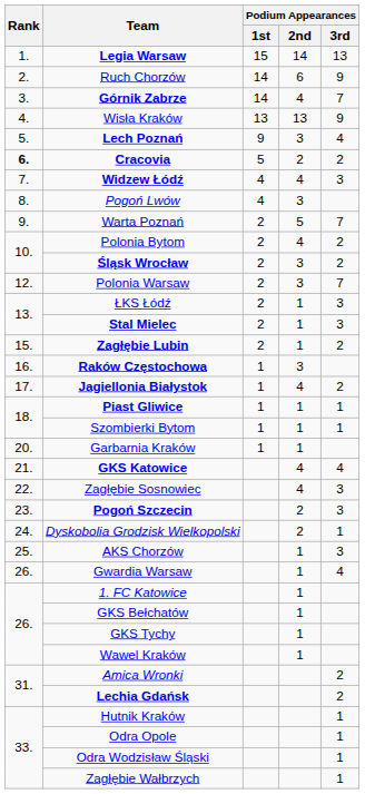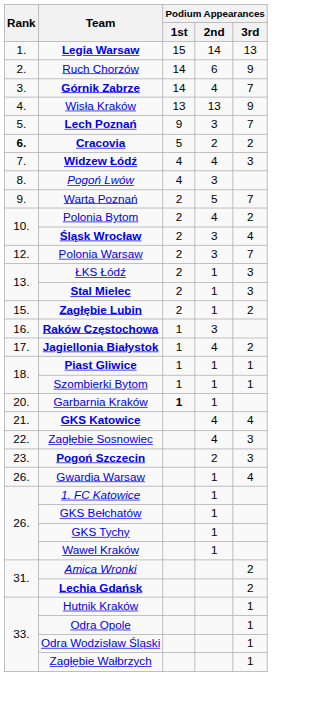 <table class="wikitable" style="text-align: center;">
 <tr>
 <th rowspan=2>Rank</th>
 <th rowspan=2>Team</th>
 <th colspan=3><small>Podium Appearances</small></th>
 </tr>
 <tr>
 <th>1st</th>
 <th>2nd</th>
 <th>3rd</th>
 </tr>
 <tr>
 <td>1.</td>
 <td><strong><a href='#'>Legia Warsaw</a></strong></td>
 <td>15</td>
 <td>14</td>
 <td>13</td>
 </tr>
 <tr>
 <td>2.</td>
 <td><a href='#'>Ruch Chorzów</a></td>
 <td>14</td>
 <td>6</td>
 <td>9</td>
 </tr>
 <tr>
 <td>3.</td>
 <td><strong><a href='#'>Górnik Zabrze</a></strong></td>
 <td>14</td>
 <td>4</td>
 <td>7</td>
 </tr>
 <tr>
 <td>4.</td>
 <td><a href='#'>Wisła Kraków</a></td>
 <td>13</td>
 <td>13</td>
 <td>9</td>
 </tr>
 <tr>
 <td>5.</td>
 <td><strong><a href='#'>Lech Poznań</a></strong></td>
 <td>9</td>
 <td>3</td>
-<td>4</td>
+<td>7</td>
 </tr>
 <tr>
 <td><strong>6.</strong></td>
 <td><a href='#'><strong>Cracovia</strong></a></td>
 <td>5</td>
 <td>2</td>
 <td>2</td>
 </tr>
 <tr>
 <td>7.</td>
 <td><strong><a href='#'>Widzew Łódź</a></strong></td>
 <td>4</td>
 <td>4</td>
 <td>3</td>
 </tr>
 <tr>
 <td>8.</td>
 <td><em><a href='#'>Pogoń Lwów</a></em></td>
 <td>4</td>
 <td>3</td>
 <td></td>
 </tr>
 <tr>
 <td>9.</td>
 <td><a href='#'>Warta Poznań</a></td>
 <td>2</td>
 <td>5</td>
 <td>7</td>
 </tr>
 <tr>
 <td rowspan="2">10.</td>
 <td><a href='#'>Polonia Bytom</a></td>
 <td>2</td>
 <td>4</td>
 <td>2</td>
 </tr>
 <tr>
 <td><strong><a href='#'>Śląsk Wrocław</a></strong></td>
 <td>2</td>
 <td>3</td>
-<td>2</td>
+<td>4</td>
 </tr>
 <tr>
 <td>12.</td>
 <td><a href='#'>Polonia Warsaw</a></td>
 <td>2</td>
 <td>3</td>
 <td>7</td>
 </tr>
 <tr>
 <td rowspan="2">13.</td>
 <td><a href='#'>ŁKS Łódź</a></td>
 <td>2</td>
 <td>1</td>
 <td>3</td>
 </tr>
 <tr>
 <td><strong><a href='#'>Stal Mielec</a></strong></td>
 <td>2</td>
 <td>1</td>
 <td>3</td>
 </tr>
 <tr>
 <td>15.</td>
 <td><strong><a href='#'>Zagłębie Lubin</a></strong></td>
 <td>2</td>
 <td>1</td>
 <td>2</td>
 </tr>
 <tr>
 <td>16.</td>
 <td><strong><a href='#'>Raków Częstochowa</a></strong></td>
 <td>1</td>
 <td>3</td>
 <td></td>
 </tr>
 <tr>
 <td>17.</td>
 <td><strong><a href='#'>Jagiellonia Białystok</a></strong></td>
 <td>1</td>
 <td>4</td>
 <td>2</td>
 </tr>
 <tr>
 <td rowspan="2">18.</td>
 <td><strong><a href='#'>Piast Gliwice</a></strong></td>
 <td>1</td>
 <td>1</td>
 <td>1</td>
 </tr>
 <tr>
 <td><a href='#'>Szombierki Bytom</a></td>
 <td>1</td>
 <td>1</td>
 <td>1</td>
 </tr>
 <tr>
 <td>20.</td>
 <td><a href='#'>Garbarnia Kraków</a></td>
-<td>1</td>
+<td><strong>1</strong></td>
 <td>1</td>
 <td></td>
 </tr>
 <tr>
 <td>21.</td>
 <td><strong><a href='#'>GKS Katowice</a></strong></td>
 <td></td>
 <td>4</td>
 <td>4</td>
 </tr>
 <tr>
 <td>22.</td>
 <td><a href='#'>Zagłębie Sosnowiec</a></td>
 <td></td>
 <td>4</td>
 <td>3</td>
 </tr>
 <tr>
 <td>23.</td>
 <td><strong><a href='#'>Pogoń Szczecin</a></strong></td>
 <td></td>
 <td>2</td>
-<td>3</td>
-</tr>
-<tr>
-<td>24.</td>
-<td><em><a href='#'>Dyskobolia Grodzisk Wielkopolski</a></em></td>
-<td></td>
-<td>2</td>
-<td>1</td>
-</tr>
-<tr>
-<td>25.</td>
-<td><a href='#'>AKS Chorzów</a></td>
-<td></td>
-<td>1</td>
 <td>3</td>
 </tr>
 <tr>
 <td>26.</td>
 <td><a href='#'>Gwardia Warsaw</a></td>
 <td></td>
 <td>1</td>
 <td>4</td>
 </tr>
 <tr>
 <td rowspan="4">26.</td>
 <td><a href='#'><em>1. FC Katowice</em></a></td>
 <td></td>
 <td>1</td>
 <td></td>
 </tr>
 <tr>
 <td><a href='#'>GKS Bełchatów</a></td>
 <td></td>
 <td>1</td>
 <td></td>
 </tr>
 <tr>
 <td><a href='#'>GKS Tychy</a></td>
 <td></td>
 <td>1</td>
 <td></td>
 </tr>
 <tr>
 <td><a href='#'>Wawel Kraków</a></td>
 <td></td>
 <td>1</td>
 <td></td>
 </tr>
 <tr>
 <td rowspan="2">31.</td>
 <td><em><a href='#'>Amica Wronki</a></em></td>
 <td></td>
 <td></td>
 <td>2</td>
 </tr>
 <tr>
 <td><strong><a href='#'>Lechia Gdańsk</a></strong></td>
 <td></td>
 <td></td>
 <td>2</td>
 </tr>
 <tr>
 <td rowspan="4">33.</td>
 <td><a href='#'>Hutnik Kraków</a></td>
 <td></td>
 <td></td>
 <td>1</td>
 </tr>
 <tr>
 <td><a href='#'>Odra Opole</a></td>
 <td></td>
 <td></td>
 <td>1</td>
 </tr>
 <tr>
 <td><a href='#'>Odra Wodzisław Śląski</a></td>
 <td></td>
 <td></td>
 <td>1</td>
 </tr>
 <tr>
 <td><a href='#'>Zagłębie Wałbrzych</a></td>
 <td></td>
 <td></td>
 <td>1</td>
 </tr>
 </table>
